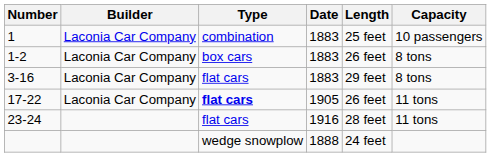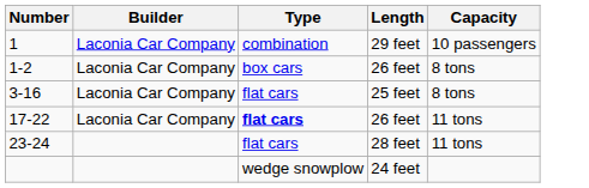 <table class="wikitable">
 <tr>
 <th>Number</th>
 <th>Builder</th>
 <th>Type</th>
-<th>Date</th>
 <th>Length</th>
 <th>Capacity</th>
 </tr>
 <tr>
 <td>1</td>
 <td><a href='#'>Laconia Car Company</a></td>
 <td><a href='#'>combination</a></td>
-<td>1883</td>
-<td>25 feet</td>
+<td>29 feet</td>
 <td>10 passengers</td>
 </tr>
 <tr>
 <td>1-2</td>
 <td>Laconia Car Company</td>
 <td><a href='#'>box cars</a></td>
-<td>1883</td>
 <td>26 feet</td>
 <td>8 tons</td>
 </tr>
 <tr>
 <td>3-16</td>
 <td>Laconia Car Company</td>
 <td><a href='#'>flat cars</a></td>
-<td>1883</td>
-<td>29 feet</td>
+<td>25 feet</td>
 <td>8 tons</td>
 </tr>
 <tr>
 <td>17-22</td>
 <td>Laconia Car Company</td>
 <td><strong><a href='#'>flat cars</a></strong></td>
-<td>1905</td>
 <td>26 feet</td>
 <td>11 tons</td>
 </tr>
 <tr>
 <td>23-24</td>
 <td></td>
 <td><a href='#'>flat cars</a></td>
-<td>1916</td>
 <td>28 feet</td>
 <td>11 tons</td>
 </tr>
 <tr>
 <td></td>
 <td></td>
 <td>wedge snowplow</td>
-<td>1888</td>
 <td>24 feet</td>
 <td></td>
 </tr>
 </table>
